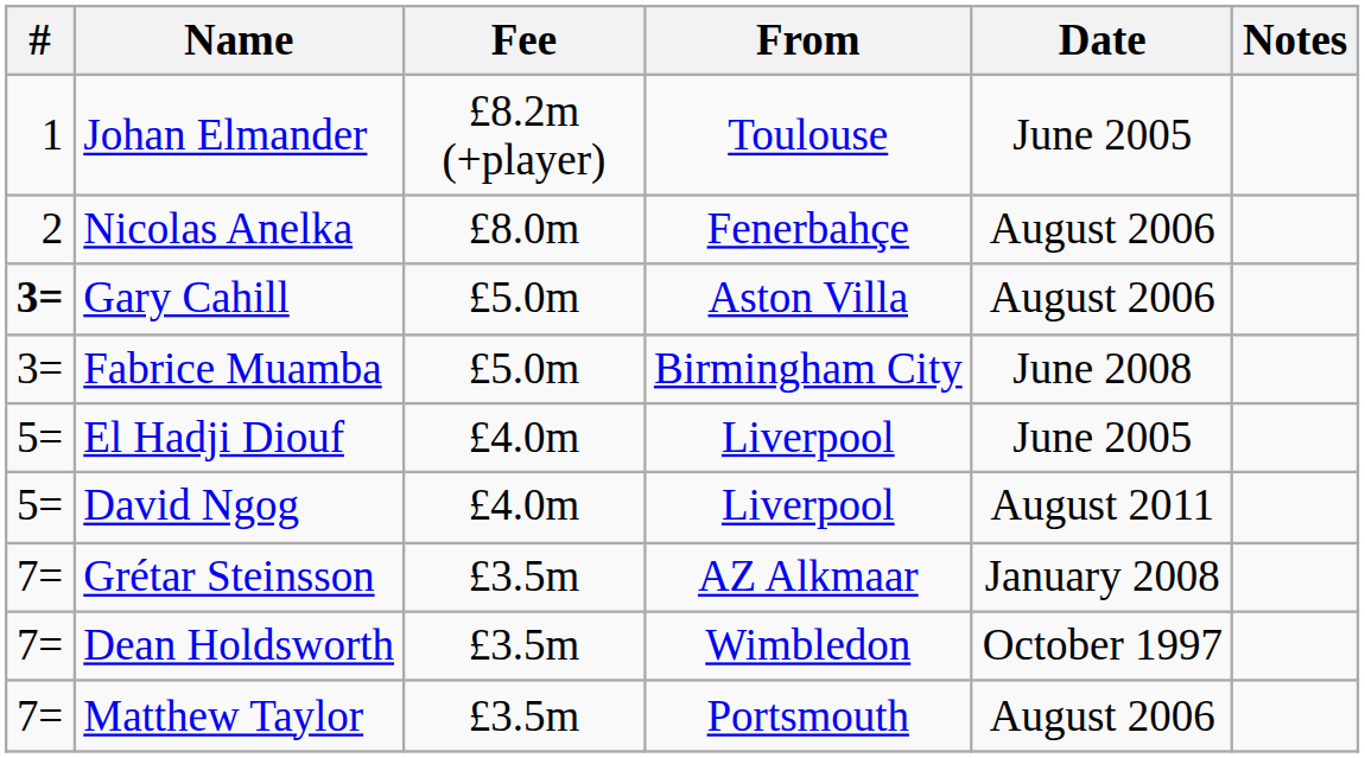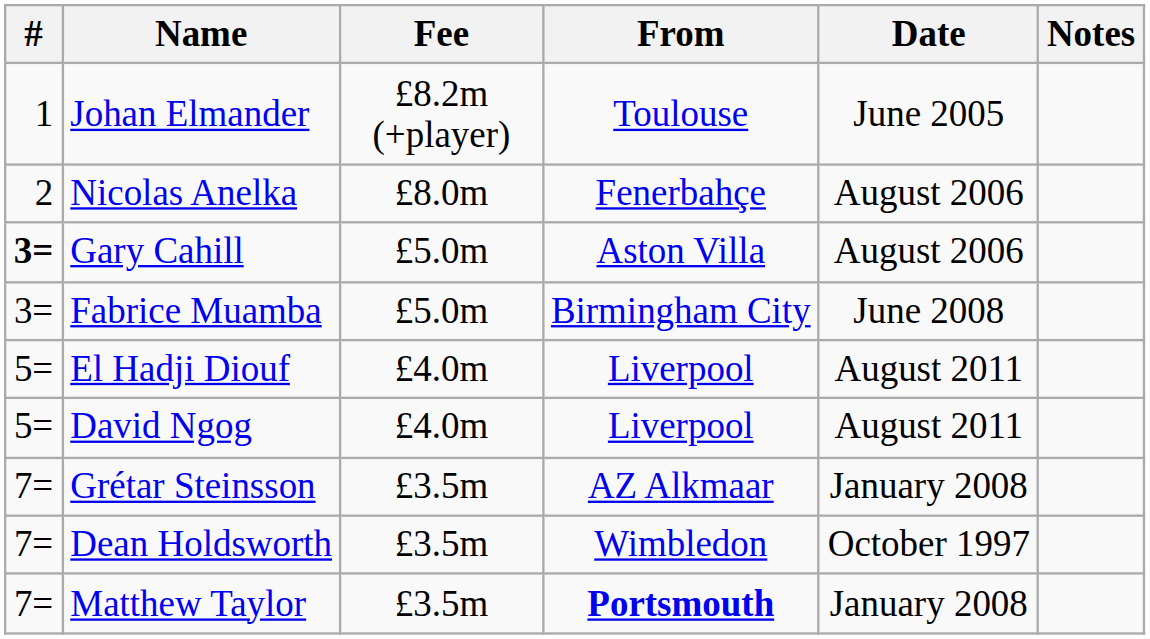 <table class="wikitable" style="text-align: center;">
 <tr>
 <th>#</th>
 <th>Name</th>
 <th style="width: 5em;">Fee</th>
 <th>From</th>
 <th>Date</th>
 <th>Notes</th>
 </tr>
 <tr>
 <td style="text-align:right;">1</td>
 <td style="text-align:left;"> <a href='#'>Johan Elmander</a></td>
 <td>£8.2m (+player)</td>
 <td> <a href='#'>Toulouse</a></td>
 <td>June 2005</td>
 <td></td>
 </tr>
 <tr>
 <td style="text-align:right;">2</td>
 <td style="text-align:left;"> <a href='#'>Nicolas Anelka</a></td>
 <td>£8.0m</td>
 <td> <a href='#'>Fenerbahçe</a></td>
 <td>August 2006</td>
 <td></td>
 </tr>
 <tr>
 <td style="text-align:right;"><strong>3=</strong></td>
 <td style="text-align:left;"> <a href='#'>Gary Cahill</a></td>
 <td>£5.0m</td>
 <td> <a href='#'>Aston Villa</a></td>
 <td>August 2006</td>
 <td></td>
 </tr>
 <tr>
 <td style="text-align:right;">3=</td>
 <td style="text-align:left;"> <a href='#'>Fabrice Muamba</a></td>
 <td>£5.0m</td>
 <td> <a href='#'>Birmingham City</a></td>
 <td>June 2008</td>
 <td></td>
 </tr>
 <tr>
 <td style="text-align:right;">5=</td>
 <td style="text-align:left;"> <a href='#'>El Hadji Diouf</a></td>
 <td>£4.0m</td>
 <td> <a href='#'>Liverpool</a></td>
-<td>June 2005</td>
+<td>August 2011</td>
 <td></td>
 </tr>
 <tr>
 <td style="text-align:right;">5=</td>
 <td style="text-align:left;"> <a href='#'>David Ngog</a></td>
 <td>£4.0m</td>
 <td> <a href='#'>Liverpool</a></td>
 <td>August 2011</td>
 <td></td>
 </tr>
 <tr>
 <td style="text-align:right;">7=</td>
 <td style="text-align:left;"> <a href='#'>Grétar Steinsson</a></td>
 <td>£3.5m</td>
 <td> <a href='#'>AZ Alkmaar</a></td>
 <td>January 2008</td>
 <td></td>
 </tr>
 <tr>
 <td style="text-align:right;">7=</td>
 <td style="text-align:left;"> <a href='#'>Dean Holdsworth</a></td>
 <td>£3.5m</td>
 <td> <a href='#'>Wimbledon</a></td>
 <td>October 1997</td>
 <td></td>
 </tr>
 <tr>
 <td style="text-align:right;">7=</td>
 <td style="text-align:left;"> <a href='#'>Matthew Taylor</a></td>
 <td>£3.5m</td>
-<td> <a href='#'>Portsmouth</a></td>
-<td>August 2006</td>
+<td><strong> <a href='#'>Portsmouth</a></strong></td>
+<td>January 2008</td>
 <td></td>
 </tr>
 </table>
